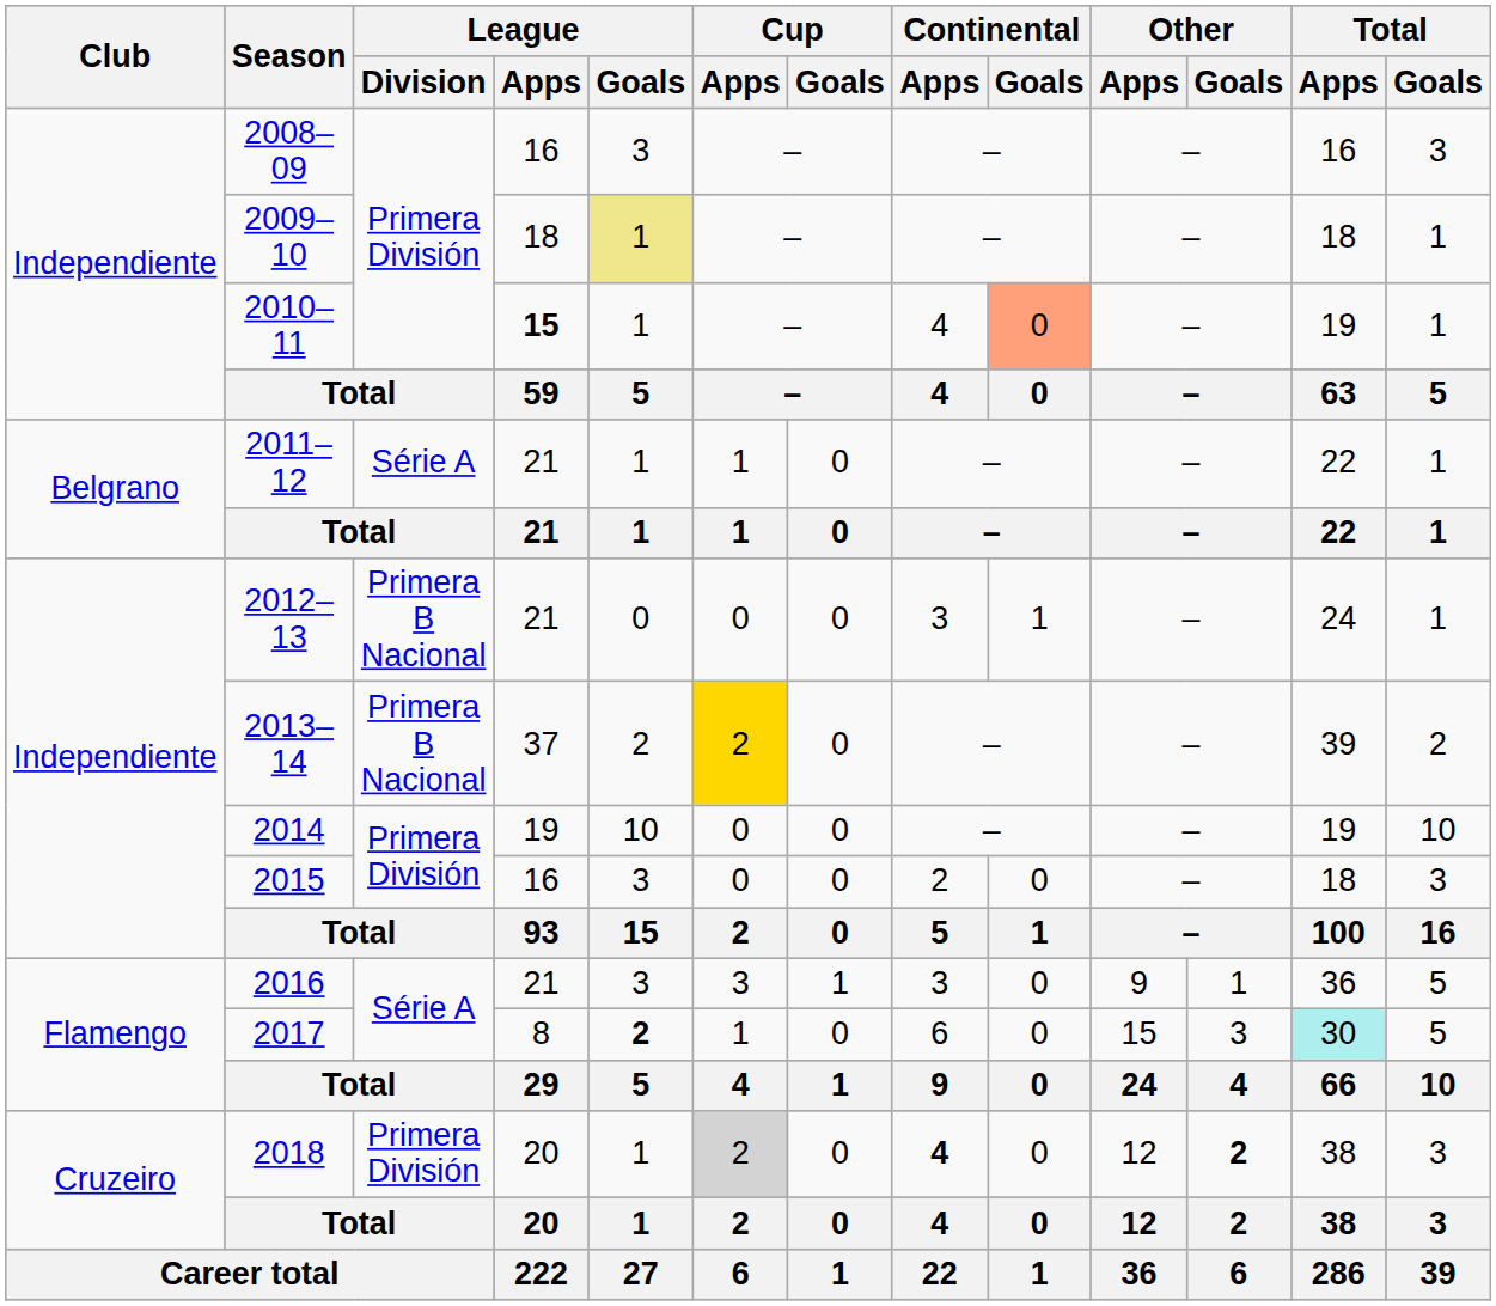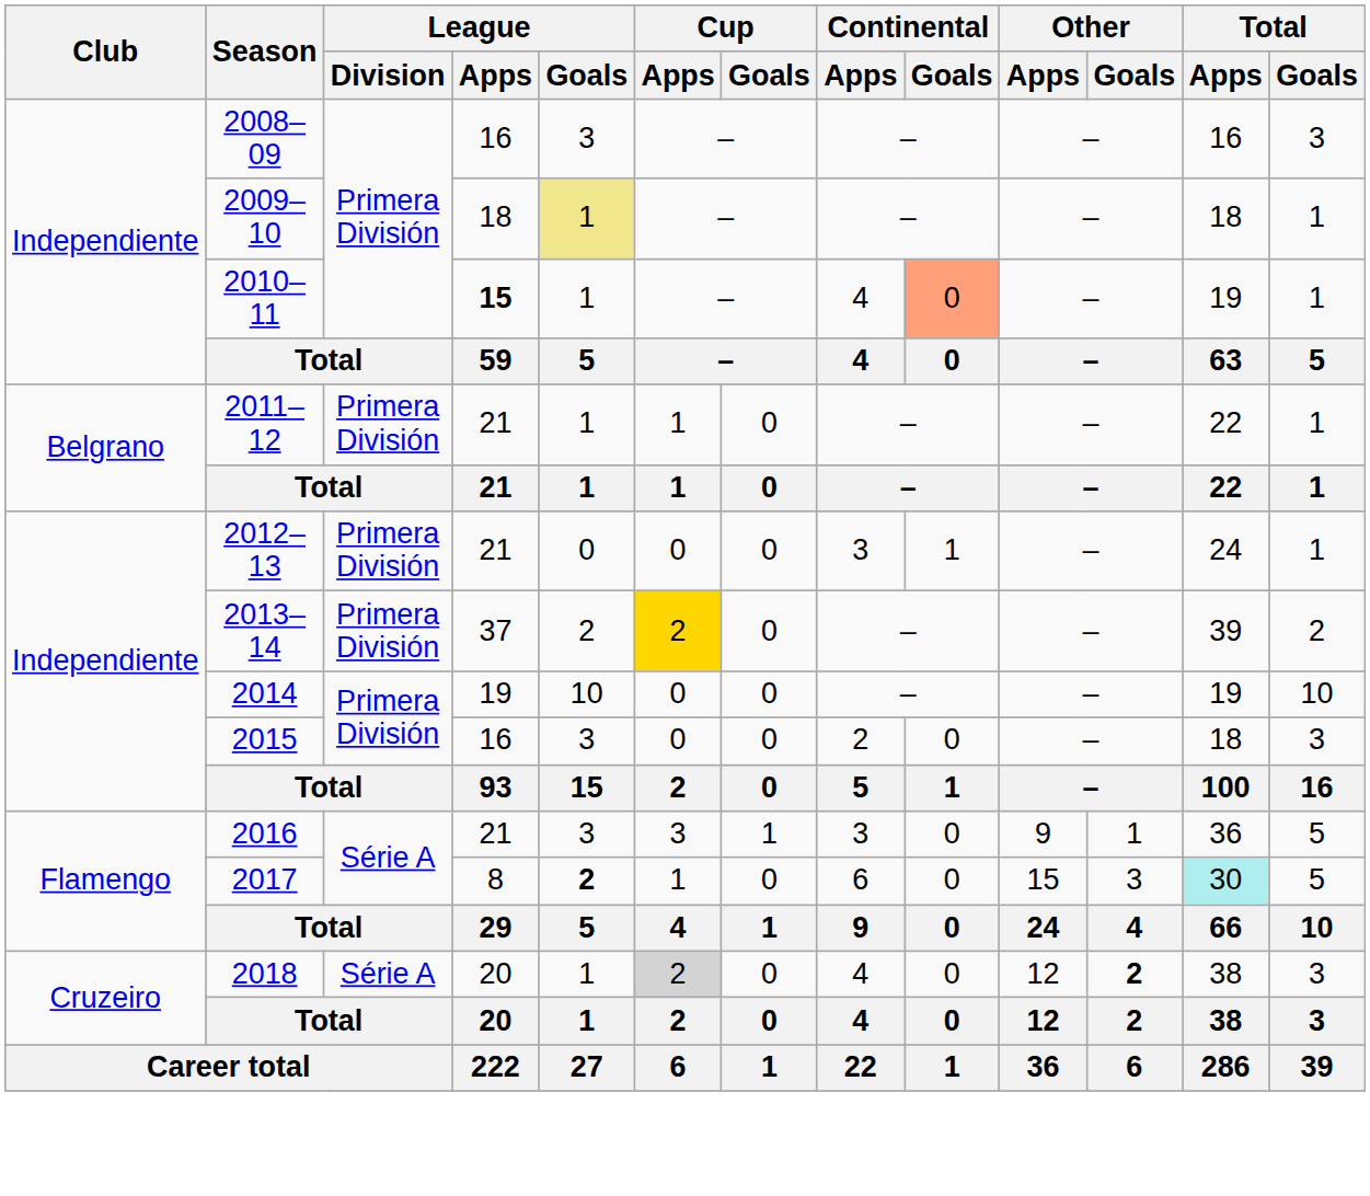 <table class="wikitable" style="text-align: center;">
 <tr>
 <th rowspan="2">Club</th>
 <th rowspan="2">Season</th>
 <th colspan="3">League</th>
 <th colspan="2">Cup</th>
 <th colspan="2">Continental</th>
 <th colspan="2">Other</th>
 <th colspan="2">Total</th>
 </tr>
 <tr>
 <th>Division</th>
 <th>Apps</th>
 <th>Goals</th>
 <th>Apps</th>
 <th>Goals</th>
 <th>Apps</th>
 <th>Goals</th>
 <th>Apps</th>
 <th>Goals</th>
 <th>Apps</th>
 <th>Goals</th>
 </tr>
 <tr>
 <td rowspan="4"><a href='#'>Independiente</a></td>
 <td><a href='#'>2008–09</a></td>
 <td rowspan="3"><a href='#'>Primera División</a></td>
 <td>16</td>
 <td>3</td>
 <td colspan="2">–</td>
 <td colspan="2">–</td>
 <td colspan="2">–</td>
 <td>16</td>
 <td>3</td>
 </tr>
 <tr>
 <td><a href='#'>2009–10</a></td>
 <td>18</td>
 <td style="background: khaki;">1</td>
 <td colspan="2">–</td>
 <td colspan="2">–</td>
 <td colspan="2">–</td>
 <td>18</td>
 <td>1</td>
 </tr>
 <tr>
 <td><a href='#'>2010–11</a></td>
 <td><strong>15</strong></td>
 <td>1</td>
 <td colspan="2">–</td>
 <td>4</td>
 <td style="background: lightsalmon;">0</td>
 <td colspan="2">–</td>
 <td>19</td>
 <td>1</td>
 </tr>
 <tr>
 <th colspan="2">Total</th>
 <th>59</th>
 <th>5</th>
 <th colspan="2">–</th>
 <th>4</th>
 <th>0</th>
 <th colspan="2">–</th>
 <th>63</th>
 <th>5</th>
 </tr>
 <tr>
 <td rowspan="2"><a href='#'>Belgrano</a></td>
 <td><a href='#'>2011–12</a></td>
-<td rowspan="1"><a href='#'>Série A</a></td>
+<td><a href='#'>Primera División</a></td>
 <td>21</td>
 <td>1</td>
 <td>1</td>
 <td>0</td>
 <td colspan="2">–</td>
 <td colspan="2">–</td>
 <td>22</td>
 <td>1</td>
 </tr>
 <tr>
 <th colspan="2">Total</th>
 <th>21</th>
 <th>1</th>
 <th>1</th>
 <th>0</th>
 <th colspan="2">–</th>
 <th colspan="2">–</th>
 <th>22</th>
 <th>1</th>
 </tr>
 <tr>
 <td rowspan="5"><a href='#'>Independiente</a></td>
 <td><a href='#'>2012–13</a></td>
-<td><a href='#'>Primera B Nacional</a></td>
+<td><a href='#'>Primera División</a></td>
 <td>21</td>
 <td>0</td>
 <td>0</td>
 <td>0</td>
 <td 0>3</td>
 <td>1</td>
 <td colspan="2">–</td>
 <td>24</td>
 <td>1</td>
 </tr>
 <tr>
 <td><a href='#'>2013–14</a></td>
-<td><a href='#'>Primera B Nacional</a></td>
+<td><a href='#'>Primera División</a></td>
 <td>37</td>
 <td>2</td>
 <td style="background: gold;">2</td>
 <td>0</td>
 <td colspan="2">–</td>
 <td colspan="2">–</td>
 <td>39</td>
 <td>2</td>
 </tr>
 <tr>
 <td><a href='#'>2014</a></td>
 <td rowspan="2"><a href='#'>Primera División</a></td>
 <td>19</td>
 <td>10</td>
 <td>0</td>
 <td>0</td>
 <td colspan="2">–</td>
 <td colspan="2">–</td>
 <td>19</td>
 <td>10</td>
 </tr>
 <tr>
 <td><a href='#'>2015</a></td>
 <td>16</td>
 <td>3</td>
 <td>0</td>
 <td>0</td>
 <td>2</td>
 <td>0</td>
 <td colspan="2">–</td>
 <td>18</td>
 <td>3</td>
 </tr>
 <tr>
 <th colspan="2">Total</th>
 <th>93</th>
 <th>15</th>
 <th>2</th>
 <th>0</th>
 <th>5</th>
 <th>1</th>
 <th colspan="2">–</th>
 <th>100</th>
 <th>16</th>
 </tr>
 <tr>
 <td rowspan="3"><a href='#'>Flamengo</a></td>
 <td><a href='#'>2016</a></td>
 <td rowspan="2"><a href='#'>Série A</a></td>
 <td>21</td>
 <td>3</td>
 <td>3</td>
 <td>1</td>
 <td>3</td>
 <td>0</td>
 <td>9</td>
 <td>1</td>
 <td>36</td>
 <td>5</td>
 </tr>
 <tr>
 <td><a href='#'>2017</a></td>
 <td>8</td>
 <td><strong>2</strong></td>
 <td>1</td>
 <td>0</td>
 <td>6</td>
 <td>0</td>
 <td>15</td>
 <td>3</td>
 <td style="background: paleturquoise;">30</td>
 <td>5</td>
 </tr>
 <tr>
 <th colspan="2">Total</th>
 <th>29</th>
 <th>5</th>
 <th>4</th>
 <th>1</th>
 <th>9</th>
 <th>0</th>
 <th>24</th>
 <th>4</th>
 <th>66</th>
 <th>10</th>
 </tr>
 <tr>
 <td rowspan="2"><a href='#'>Cruzeiro</a></td>
 <td><a href='#'>2018</a></td>
-<td><a href='#'>Primera División</a></td>
+<td rowspan="1"><a href='#'>Série A</a></td>
 <td>20</td>
 <td>1</td>
 <td style="background: lightgrey;">2</td>
 <td>0</td>
-<td><strong>4</strong></td>
+<td>4</td>
 <td>0</td>
 <td>12</td>
 <td><strong>2</strong></td>
 <td>38</td>
 <td>3</td>
 </tr>
 <tr>
 <th colspan="2">Total</th>
 <th>20</th>
 <th>1</th>
 <th>2</th>
 <th>0</th>
 <th>4</th>
 <th>0</th>
 <th>12</th>
 <th>2</th>
 <th>38</th>
 <th>3</th>
 </tr>
 <tr>
 <th colspan="3">Career total</th>
 <th>222</th>
 <th>27</th>
 <th>6</th>
 <th>1</th>
 <th>22</th>
 <th>1</th>
 <th>36</th>
 <th>6</th>
 <th>286</th>
 <th>39</th>
 </tr>
 </table>
